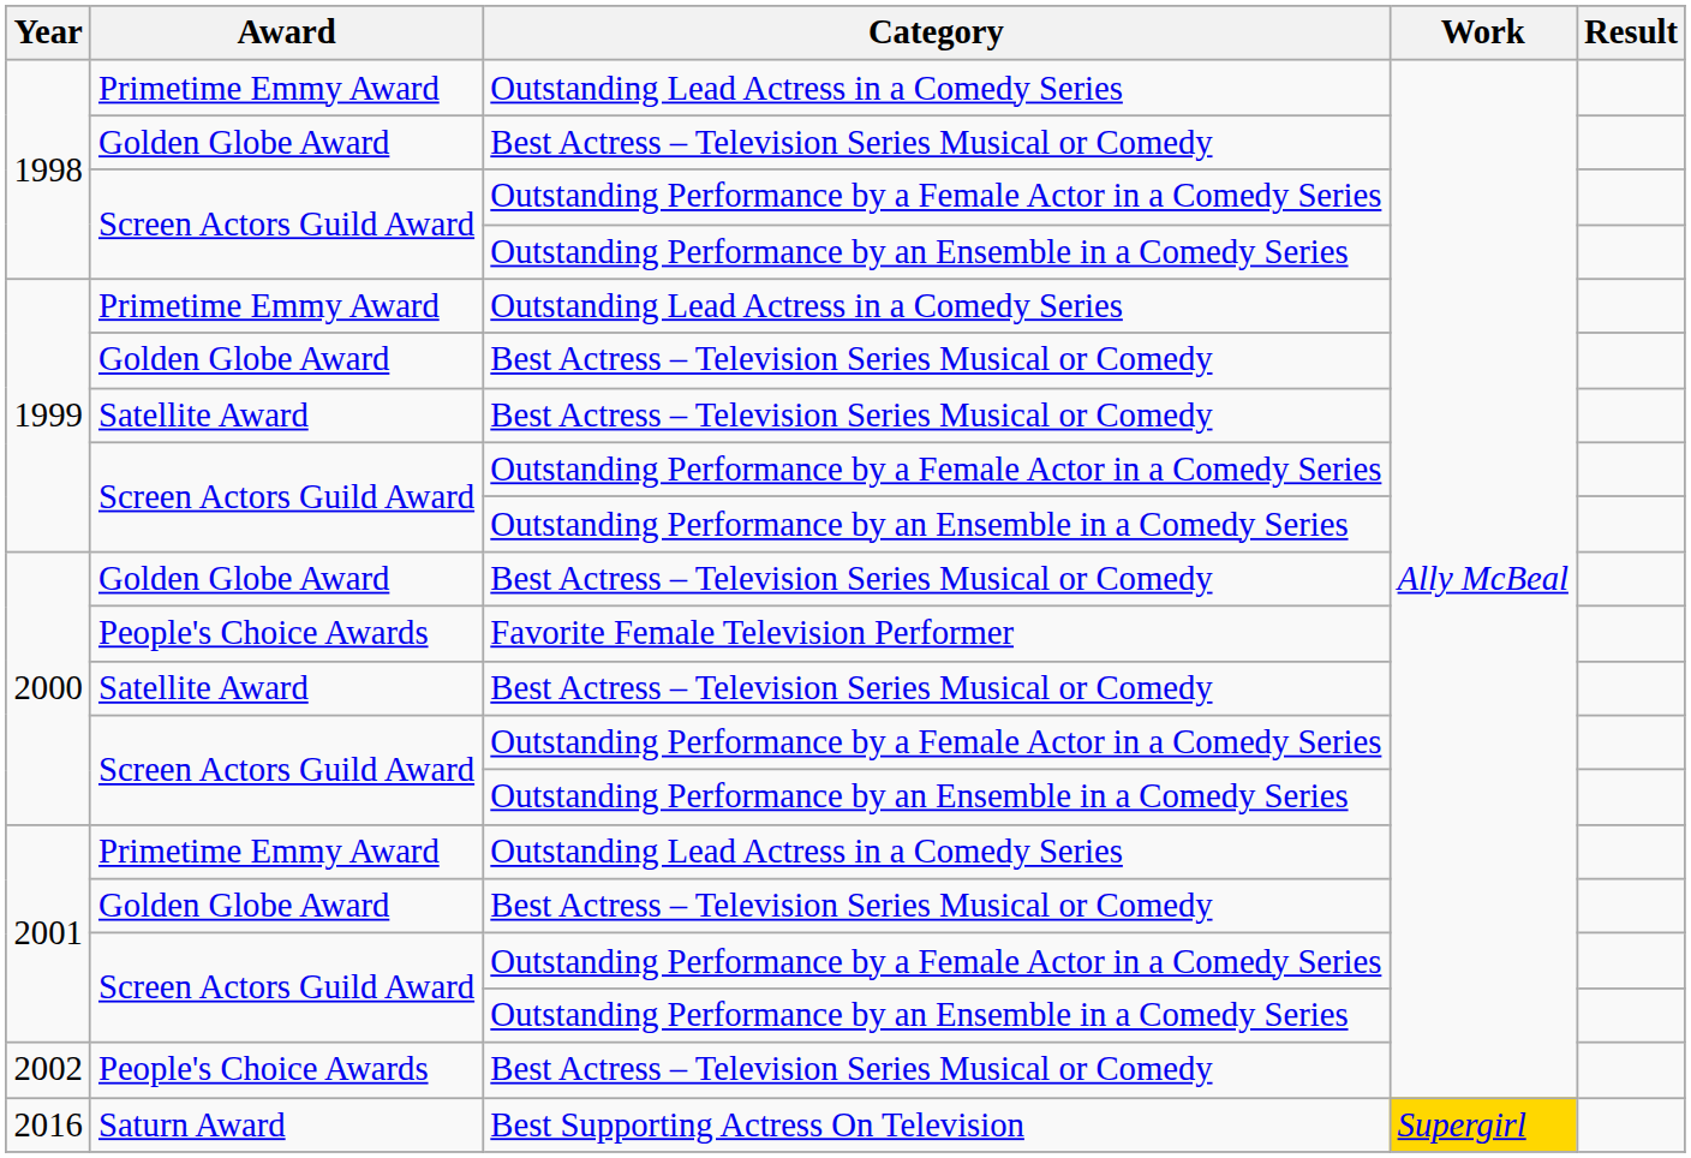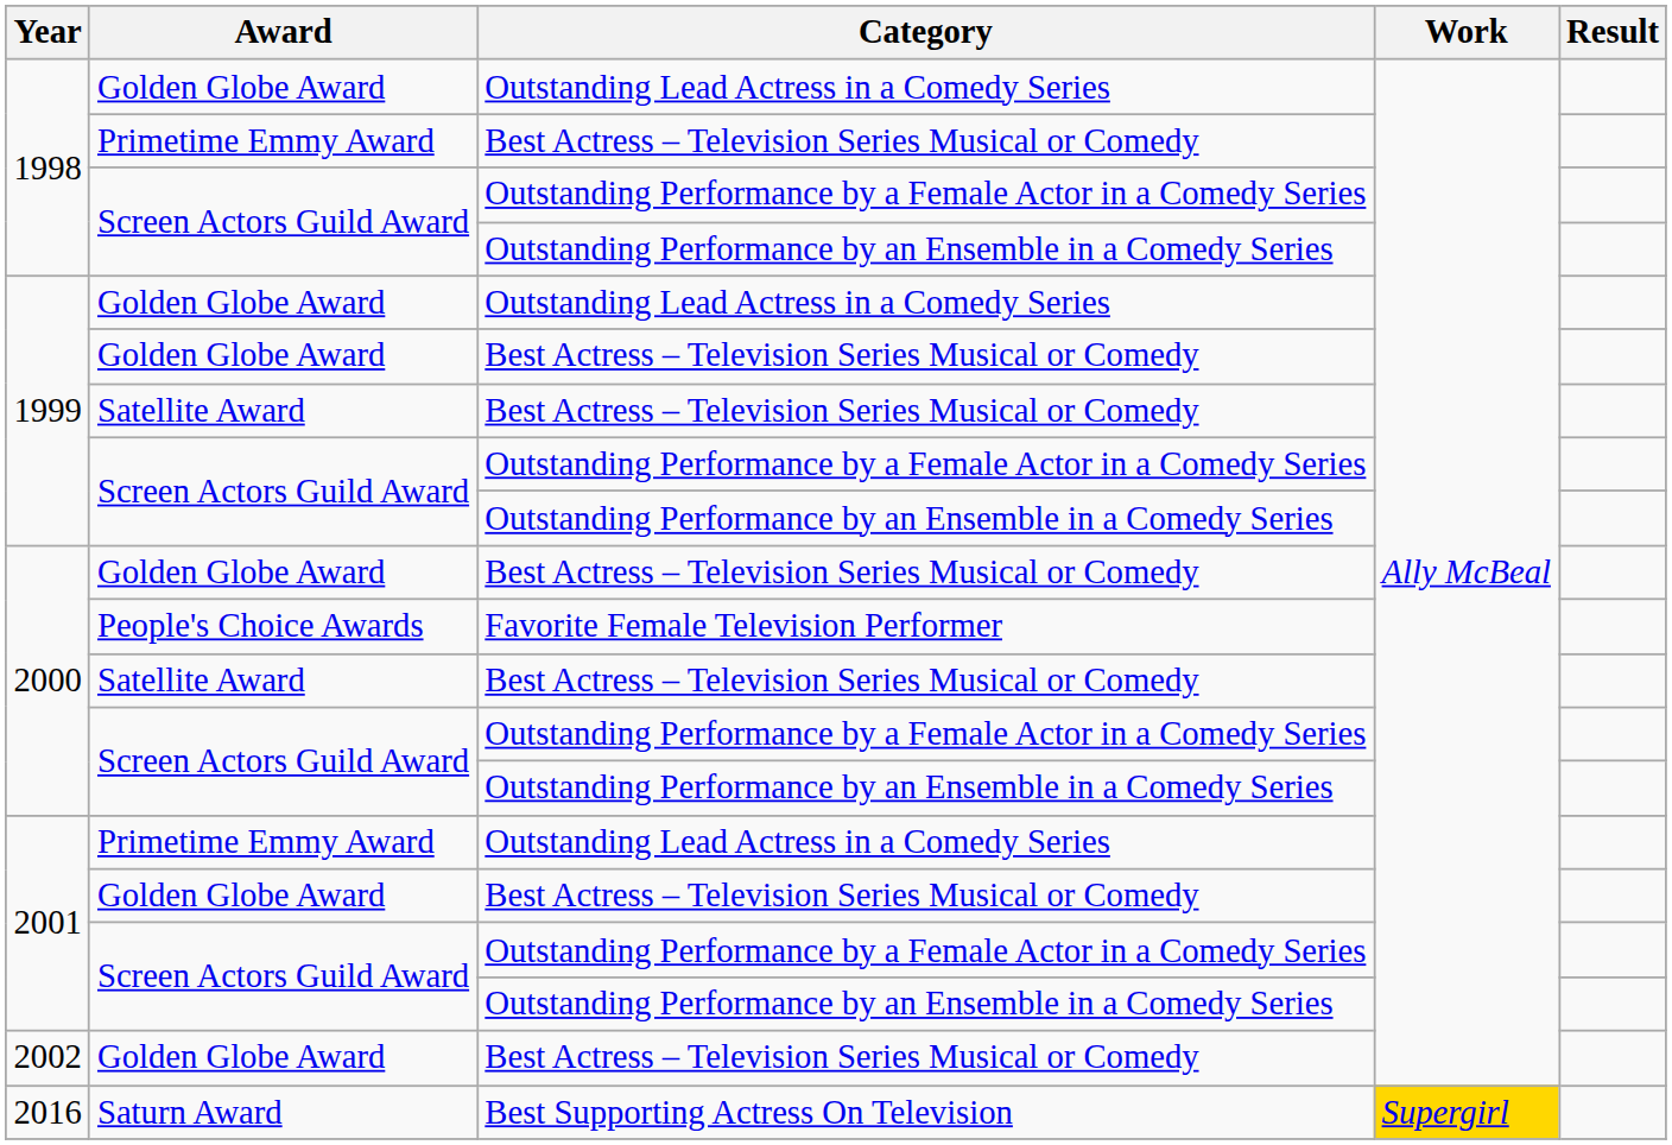 <table class="wikitable ">
 <tr>
 <th>Year</th>
 <th>Award</th>
 <th>Category</th>
 <th>Work</th>
 <th>Result</th>
 </tr>
 <tr>
 <td rowspan=4>1998</td>
-<td><a href='#'>Primetime Emmy Award</a></td>
+<td><a href='#'>Golden Globe Award</a></td>
 <td><a href='#'>Outstanding Lead Actress in a Comedy Series</a></td>
 <td rowspan=19 style="text-align:center;"><em><a href='#'>Ally McBeal</a></em></td>
 <td></td>
 </tr>
 <tr>
-<td><a href='#'>Golden Globe Award</a></td>
+<td><a href='#'>Primetime Emmy Award</a></td>
 <td><a href='#'>Best Actress – Television Series Musical or Comedy</a></td>
 <td></td>
 </tr>
 <tr>
 <td rowspan=2><a href='#'>Screen Actors Guild Award</a></td>
 <td><a href='#'>Outstanding Performance by a Female Actor in a Comedy Series</a></td>
 <td></td>
 </tr>
 <tr>
 <td><a href='#'>Outstanding Performance by an Ensemble in a Comedy Series</a></td>
 <td></td>
 </tr>
 <tr>
 <td rowspan=5>1999</td>
-<td><a href='#'>Primetime Emmy Award</a></td>
+<td><a href='#'>Golden Globe Award</a></td>
 <td><a href='#'>Outstanding Lead Actress in a Comedy Series</a></td>
 <td></td>
 </tr>
 <tr>
 <td><a href='#'>Golden Globe Award</a></td>
 <td><a href='#'>Best Actress – Television Series Musical or Comedy</a></td>
 <td></td>
 </tr>
 <tr>
 <td><a href='#'>Satellite Award</a></td>
 <td><a href='#'>Best Actress – Television Series Musical or Comedy</a></td>
 <td></td>
 </tr>
 <tr>
 <td rowspan=2><a href='#'>Screen Actors Guild Award</a></td>
 <td><a href='#'>Outstanding Performance by a Female Actor in a Comedy Series</a></td>
 <td></td>
 </tr>
 <tr>
 <td><a href='#'>Outstanding Performance by an Ensemble in a Comedy Series</a></td>
 <td></td>
 </tr>
 <tr>
 <td rowspan=5>2000</td>
 <td><a href='#'>Golden Globe Award</a></td>
 <td><a href='#'>Best Actress – Television Series Musical or Comedy</a></td>
 <td></td>
 </tr>
 <tr>
 <td><a href='#'>People's Choice Awards</a></td>
 <td><a href='#'>Favorite Female Television Performer</a></td>
 <td></td>
 </tr>
 <tr>
 <td><a href='#'>Satellite Award</a></td>
 <td><a href='#'>Best Actress – Television Series Musical or Comedy</a></td>
 <td></td>
 </tr>
 <tr>
 <td rowspan=2><a href='#'>Screen Actors Guild Award</a></td>
 <td><a href='#'>Outstanding Performance by a Female Actor in a Comedy Series</a></td>
 <td></td>
 </tr>
 <tr>
 <td><a href='#'>Outstanding Performance by an Ensemble in a Comedy Series</a></td>
 <td></td>
 </tr>
 <tr>
 <td rowspan=4>2001</td>
 <td><a href='#'>Primetime Emmy Award</a></td>
 <td><a href='#'>Outstanding Lead Actress in a Comedy Series</a></td>
 <td></td>
 </tr>
 <tr>
 <td><a href='#'>Golden Globe Award</a></td>
 <td><a href='#'>Best Actress – Television Series Musical or Comedy</a></td>
 <td></td>
 </tr>
 <tr>
 <td rowspan=2><a href='#'>Screen Actors Guild Award</a></td>
 <td><a href='#'>Outstanding Performance by a Female Actor in a Comedy Series</a></td>
 <td></td>
 </tr>
 <tr>
 <td><a href='#'>Outstanding Performance by an Ensemble in a Comedy Series</a></td>
 <td></td>
 </tr>
 <tr>
 <td>2002</td>
-<td><a href='#'>People's Choice Awards</a></td>
+<td><a href='#'>Golden Globe Award</a></td>
 <td><a href='#'>Best Actress – Television Series Musical or Comedy</a></td>
 <td></td>
 </tr>
 <tr>
 <td>2016</td>
 <td><a href='#'>Saturn Award</a></td>
 <td><a href='#'>Best Supporting Actress On Television</a></td>
 <td style="background: gold;"><em><a href='#'>Supergirl</a></em></td>
 <td></td>
 </tr>
 </table>
